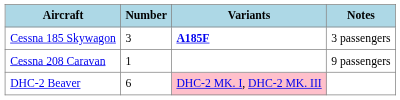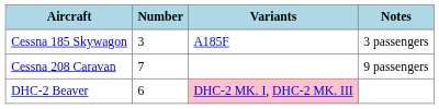 <table class="toccolours" border="1" cellpadding="6" style="margin:1em auto; border-collapse:collapse">
 <tr style="background:lightblue;">
 <th>Aircraft</th>
 <th>Number</th>
 <th>Variants</th>
 <th>Notes</th>
 </tr>
 <tr>
 <td><a href='#'>Cessna 185 Skywagon</a></td>
 <td>3</td>
-<td><strong><a href='#'>A185F</a></strong></td>
+<td><a href='#'>A185F</a></td>
 <td>3 passengers</td>
 </tr>
 <tr>
 <td><a href='#'>Cessna 208 Caravan</a></td>
-<td>1</td>
+<td>7</td>
 <td></td>
 <td>9 passengers</td>
 </tr>
 <tr>
 <td><a href='#'>DHC-2 Beaver</a></td>
 <td>6</td>
 <td style="background: pink;"><a href='#'>DHC-2 MK. I</a>, <a href='#'>DHC-2 MK. III</a></td>
 <td></td>
 </tr>
 </table>
